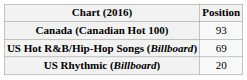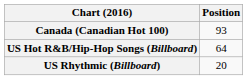 <table class="wikitable sortable plainrowheaders" style="text-align:center">
 <tr>
 <th scope="col">Chart (2016)</th>
 <th scope="col">Position</th>
 </tr>
 <tr>
 <th scope="row">Canada (Canadian Hot 100)</th>
 <td>93</td>
 </tr>
 <tr>
 <th scope="row">US Hot R&B/Hip-Hop Songs (<em>Billboard</em>)</th>
-<td>69</td>
+<td>64</td>
 </tr>
 <tr>
 <th scope="row">US Rhythmic (<em>Billboard</em>)</th>
 <td>20</td>
 </tr>
 </table>
